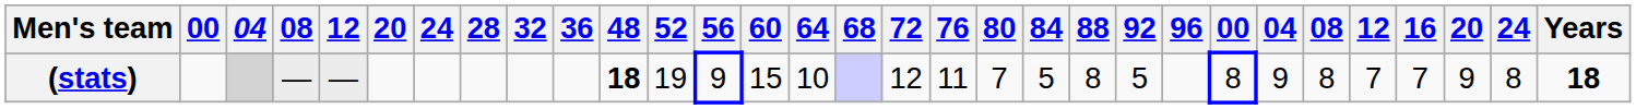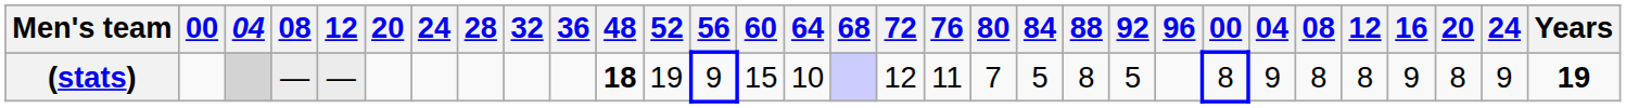 <table class="wikitable plainrowheaders sticky-header" style="text-align: center; margin-left: 1em;">
 <tr>
 <th scope="col">Men's team</th>
 <th scope="col"><a href='#'>00</a></th>
 <th scope="col"><em><a href='#'>04</a></em></th>
 <th scope="col"><a href='#'>08</a></th>
 <th scope="col"><a href='#'>12</a></th>
 <th scope="col"><a href='#'>20</a></th>
 <th scope="col"><a href='#'>24</a></th>
 <th scope="col"><a href='#'>28</a></th>
 <th scope="col"><a href='#'>32</a></th>
 <th scope="col"><a href='#'>36</a></th>
 <th scope="col"><a href='#'>48</a></th>
 <th scope="col"><a href='#'>52</a></th>
 <th scope="col"><a href='#'>56</a></th>
 <th scope="col"><a href='#'>60</a></th>
 <th scope="col"><a href='#'>64</a></th>
 <th scope="col"><a href='#'>68</a></th>
 <th scope="col"><a href='#'>72</a></th>
 <th scope="col"><a href='#'>76</a></th>
 <th scope="col"><a href='#'>80</a></th>
 <th scope="col"><a href='#'>84</a></th>
 <th scope="col"><a href='#'>88</a></th>
 <th scope="col"><a href='#'>92</a></th>
 <th scope="col"><a href='#'>96</a></th>
 <th scope="col"><a href='#'>00</a></th>
 <th scope="col"><a href='#'>04</a></th>
 <th scope="col"><a href='#'>08</a></th>
 <th scope="col"><a href='#'>12</a></th>
 <th scope="col"><a href='#'>16</a></th>
 <th scope="col"><a href='#'>20</a></th>
 <th scope="col"><a href='#'>24</a></th>
 <th scope="col">Years</th>
 </tr>
 <tr>
 <th scope="row"> (<a href='#'>stats</a>)</th>
 <td></td>
 <td style="background-color: lightgray;"></td>
 <td style="background-color: #ececec;">—</td>
 <td style="background-color: #ececec;">—</td>
 <td></td>
 <td></td>
 <td></td>
 <td></td>
 <td></td>
 <td><strong>18</strong></td>
 <td>19</td>
 <td style="border: 2px solid blue;">9</td>
 <td>15</td>
 <td>10</td>
 <td style="background-color: #ccccff;"></td>
 <td>12</td>
 <td>11</td>
 <td>7</td>
 <td>5</td>
 <td>8</td>
 <td>5</td>
 <td></td>
 <td style="border: 2px solid blue;">8</td>
 <td>9</td>
 <td>8</td>
-<td>7</td>
-<td>7</td>
+<td>8</td>
 <td>9</td>
 <td>8</td>
-<td><strong>18</strong></td>
+<td>9</td>
+<td><strong>19</strong></td>
 </tr>
 </table>
